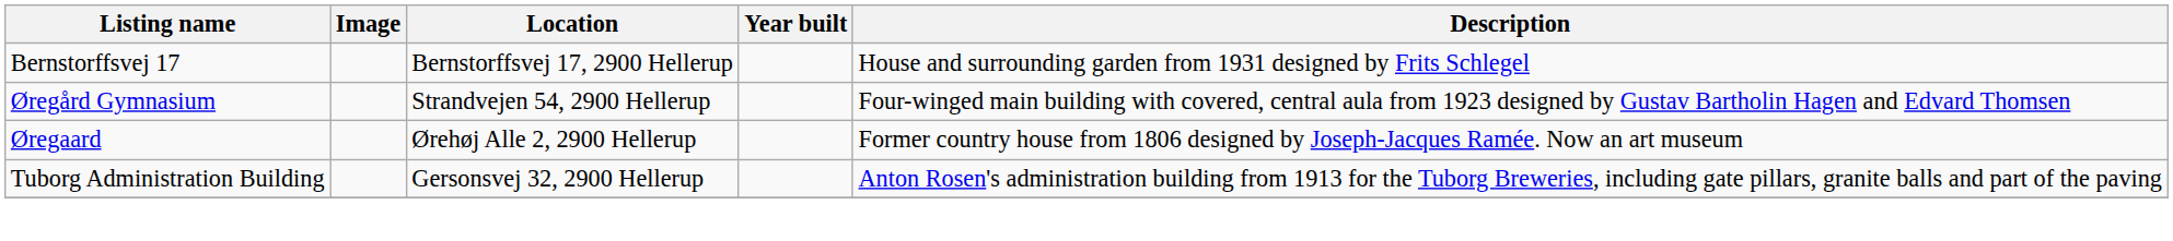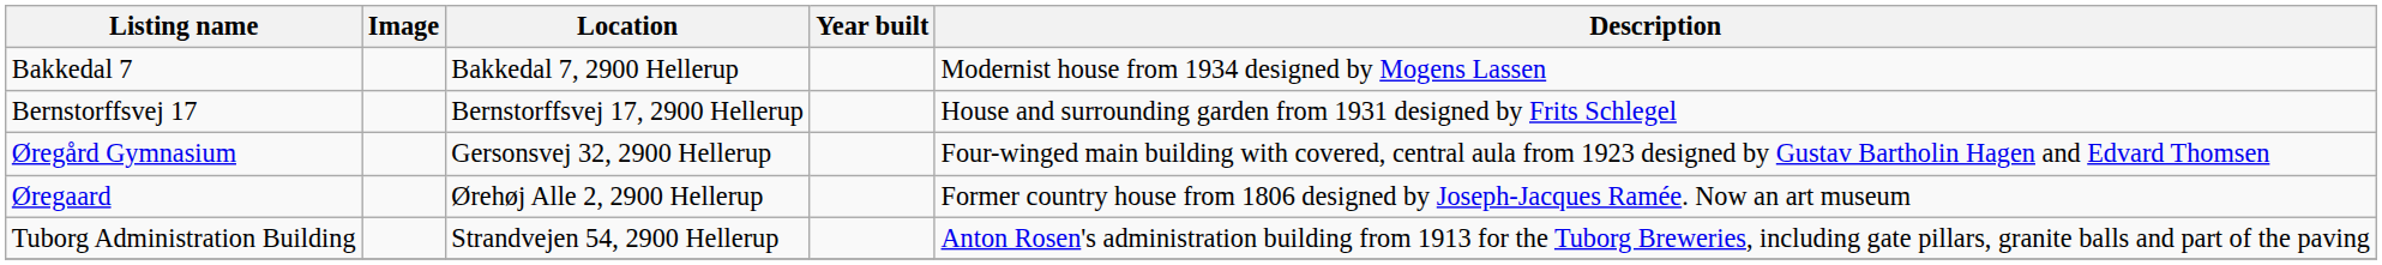 <table class="wikitable sortable">
 <tr>
 <th>Listing name</th>
 <th>Image</th>
 <th>Location</th>
 <th>Year built</th>
 <th>Description</th>
+</tr>
+<tr>
+<td>Bakkedal 7</td>
+<td></td>
+<td>Bakkedal 7, 2900 Hellerup</td>
+<td></td>
+<td>Modernist house from 1934 designed by <a href='#'>Mogens Lassen</a></td>
 </tr>
 <tr>
 <td>Bernstorffsvej 17</td>
 <td></td>
 <td>Bernstorffsvej 17, 2900 Hellerup</td>
 <td></td>
 <td>House and surrounding garden from 1931 designed by <a href='#'>Frits Schlegel</a></td>
 </tr>
 <tr>
 <td><a href='#'>Øregård Gymnasium</a></td>
 <td></td>
-<td>Strandvejen 54, 2900 Hellerup</td>
+<td>Gersonsvej 32, 2900 Hellerup</td>
 <td></td>
 <td>Four-winged main building with covered, central aula from 1923 designed by <a href='#'>Gustav Bartholin Hagen</a> and <a href='#'>Edvard Thomsen</a></td>
 </tr>
 <tr>
 <td><a href='#'>Øregaard</a></td>
 <td></td>
 <td>Ørehøj Alle 2, 2900 Hellerup</td>
 <td></td>
 <td>Former country house from 1806 designed by <a href='#'>Joseph-Jacques Ramée</a>. Now an art museum</td>
 </tr>
 <tr>
 <td>Tuborg Administration Building</td>
 <td></td>
-<td>Gersonsvej 32, 2900 Hellerup</td>
+<td>Strandvejen 54, 2900 Hellerup</td>
 <td></td>
 <td><a href='#'>Anton Rosen</a>'s administration building from 1913 for the <a href='#'>Tuborg Breweries</a>, including gate pillars, granite balls and part of the paving</td>
 </tr>
 <tr>
 </tr>
 </table>
